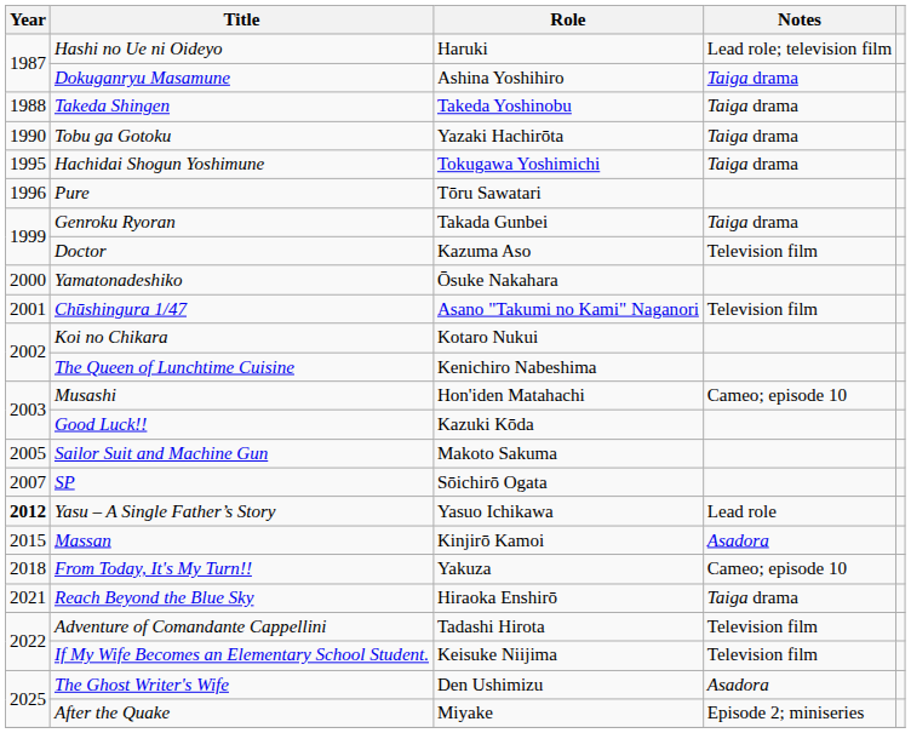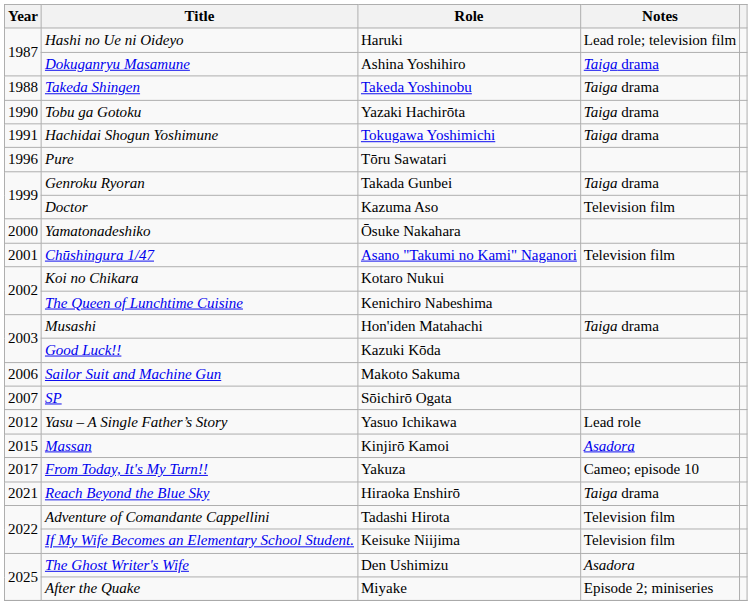 <table class="wikitable sortable">
 <tr>
 <th>Year</th>
 <th>Title</th>
 <th>Role</th>
 <th class="unsortable">Notes</th>
 <th class="unsortable"></th>
 </tr>
 <tr>
 <td rowspan="2">1987</td>
 <td><em>Hashi no Ue ni Oideyo</em></td>
 <td>Haruki</td>
 <td>Lead role; television film</td>
 <td></td>
 </tr>
 <tr>
 <td><em><a href='#'>Dokuganryu Masamune</a></em></td>
 <td>Ashina Yoshihiro</td>
 <td><a href='#'><em>Taiga</em> drama</a></td>
 <td></td>
 </tr>
 <tr>
 <td>1988</td>
 <td><em><a href='#'>Takeda Shingen</a></em></td>
 <td><a href='#'>Takeda Yoshinobu</a></td>
 <td><em>Taiga</em> drama</td>
 <td></td>
 </tr>
 <tr>
 <td>1990</td>
 <td><em>Tobu ga Gotoku</em></td>
 <td>Yazaki Hachirōta</td>
 <td><em>Taiga</em> drama</td>
 <td></td>
 </tr>
 <tr>
-<td>1995</td>
+<td>1991</td>
 <td><em>Hachidai Shogun Yoshimune</em></td>
 <td><a href='#'>Tokugawa Yoshimichi</a></td>
 <td><em>Taiga</em> drama</td>
 <td></td>
 </tr>
 <tr>
 <td>1996</td>
 <td><em>Pure</em></td>
 <td>Tōru Sawatari</td>
 <td></td>
 <td></td>
 </tr>
 <tr>
 <td rowspan="2">1999</td>
 <td><em>Genroku Ryoran</em></td>
 <td>Takada Gunbei</td>
 <td><em>Taiga</em> drama</td>
 <td></td>
 </tr>
 <tr>
 <td><em>Doctor</em></td>
 <td>Kazuma Aso</td>
 <td>Television film</td>
 <td></td>
 </tr>
 <tr>
 <td>2000</td>
 <td><em>Yamatonadeshiko</em></td>
 <td>Ōsuke Nakahara</td>
 <td></td>
 <td></td>
 </tr>
 <tr>
 <td>2001</td>
 <td><em><a href='#'>Chūshingura 1/47</a></em></td>
 <td><a href='#'>Asano "Takumi no Kami" Naganori</a></td>
 <td>Television film</td>
 <td></td>
 </tr>
 <tr>
 <td rowspan="2">2002</td>
 <td><em>Koi no Chikara </em></td>
 <td>Kotaro Nukui</td>
 <td></td>
 <td></td>
 </tr>
 <tr>
 <td><em><a href='#'>The Queen of Lunchtime Cuisine</a></em></td>
 <td>Kenichiro Nabeshima</td>
 <td></td>
 <td></td>
 </tr>
 <tr>
 <td rowspan="2">2003</td>
 <td><em>Musashi</em></td>
 <td>Hon'iden Matahachi</td>
-<td>Cameo; episode 10</td>
+<td><em>Taiga</em> drama</td>
 <td></td>
 </tr>
 <tr>
 <td><em><a href='#'>Good Luck!!</a></em></td>
 <td>Kazuki Kōda</td>
 <td></td>
 <td></td>
 </tr>
 <tr>
-<td>2005</td>
+<td>2006</td>
 <td><em><a href='#'>Sailor Suit and Machine Gun</a></em></td>
 <td>Makoto Sakuma</td>
 <td></td>
 <td></td>
 </tr>
 <tr>
 <td>2007</td>
 <td><em><a href='#'>SP</a></em></td>
 <td>Sōichirō Ogata</td>
 <td></td>
 <td></td>
 </tr>
 <tr>
-<td><strong>2012</strong></td>
+<td>2012</td>
 <td><em>Yasu – A Single Father’s Story</em></td>
 <td>Yasuo Ichikawa</td>
 <td>Lead role</td>
 <td></td>
 </tr>
 <tr>
 <td>2015</td>
 <td><em><a href='#'>Massan</a></em></td>
 <td>Kinjirō Kamoi</td>
 <td><em><a href='#'>Asadora</a></em></td>
 <td></td>
 </tr>
 <tr>
-<td>2018</td>
+<td>2017</td>
 <td><em><a href='#'>From Today, It's My Turn!!</a></em></td>
 <td>Yakuza</td>
 <td>Cameo; episode 10</td>
 <td></td>
 </tr>
 <tr>
 <td>2021</td>
 <td><em><a href='#'>Reach Beyond the Blue Sky</a></em></td>
 <td>Hiraoka Enshirō</td>
 <td><em>Taiga</em> drama</td>
 <td></td>
 </tr>
 <tr>
 <td rowspan="2">2022</td>
 <td><em>Adventure of Comandante Cappellini</em></td>
 <td>Tadashi Hirota</td>
 <td>Television film</td>
 <td></td>
 </tr>
 <tr>
 <td><em><a href='#'>If My Wife Becomes an Elementary School Student.</a></em></td>
 <td>Keisuke Niijima</td>
 <td>Television film</td>
 <td></td>
 </tr>
 <tr>
 <td rowspan="2">2025</td>
 <td><em><a href='#'>The Ghost Writer's Wife</a></em></td>
 <td>Den Ushimizu</td>
 <td><em>Asadora</em></td>
 <td></td>
 </tr>
 <tr>
 <td><em>After the Quake</em></td>
 <td>Miyake</td>
 <td>Episode 2; miniseries</td>
 <td></td>
 </tr>
 <tr>
 </tr>
 </table>
